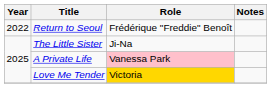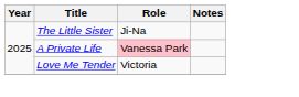 <table class="wikitable sortable">
 <tr>
 <th>Year</th>
 <th>Title</th>
 <th>Role</th>
 <th class="unsortable">Notes</th>
-</tr>
-<tr>
-<td>2022</td>
-<td><em><a href='#'>Return to Seoul</a></em></td>
-<td>Frédérique "Freddie" Benoît</td>
-<td></td>
 </tr>
 <tr>
 <td rowspan="3">2025</td>
 <td><em><a href='#'>The Little Sister</a></em></td>
 <td>Ji-Na</td>
 <td></td>
 </tr>
 <tr>
 <td><em><a href='#'>A Private Life</a></em></td>
 <td style="background: pink;">Vanessa Park</td>
 <td></td>
 </tr>
 <tr>
 <td><em><a href='#'>Love Me Tender</a></em></td>
-<td style="background: gold;">Victoria</td>
+<td>Victoria</td>
 <td></td>
 </tr>
 <tr>
 </tr>
 </table>
